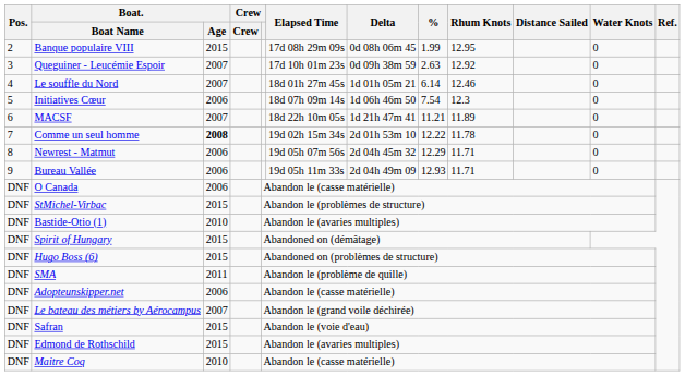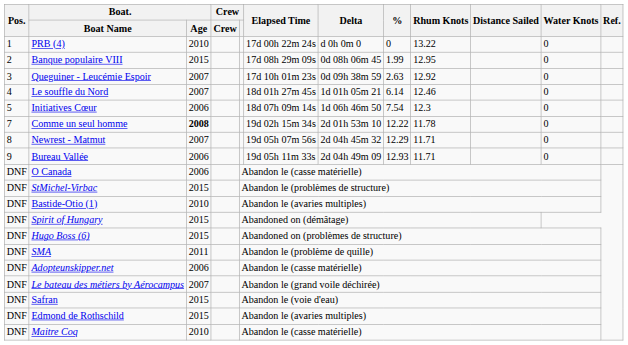 <table class="wikitable sortable">
 <tr>
 <th rowspan=2>Pos.</th>
 <th colspan=2>Boat.</th>
 <th colspan=2>Crew</th>
 <th rowspan=2>Elapsed Time</th>
 <th rowspan=2>Delta</th>
 <th rowspan=2>%</th>
 <th rowspan=2>Rhum Knots</th>
 <th rowspan=2>Distance Sailed</th>
 <th rowspan=2>Water Knots</th>
 <th rowspan=2>Ref.</th>
 </tr>
 <tr>
 <th>Boat Name</th>
 <th>Age</th>
 <th>Crew</th>
 <th></th>
+</tr>
+<tr>
+<td>1</td>
+<td><a href='#'>PRB (4)</a></td>
+<td>2010</td>
+<td> <br> </td>
+<td> <br> </td>
+<td>17d 00h 22m 24s</td>
+<td>d 0h 0m 0</td>
+<td>0</td>
+<td>13.22</td>
+<td></td>
+<td>0</td>
+<td></td>
 </tr>
 <tr>
 <td>2</td>
 <td><a href='#'>Banque populaire VIII</a></td>
 <td>2015</td>
 <td> <br> </td>
 <td> <br> </td>
 <td>17d 08h 29m 09s</td>
 <td>0d 08h 06m 45</td>
 <td>1.99</td>
 <td>12.95</td>
 <td></td>
 <td>0</td>
 <td></td>
 </tr>
 <tr>
 <td>3</td>
 <td><a href='#'>Queguiner - Leucémie Espoir</a></td>
 <td>2007</td>
 <td> <br> </td>
 <td> <br> </td>
 <td>17d 10h 01m 23s</td>
 <td>0d 09h 38m 59</td>
 <td>2.63</td>
 <td>12.92</td>
 <td></td>
 <td>0</td>
 <td></td>
 </tr>
 <tr>
 <td>4</td>
 <td><a href='#'>Le souffle du Nord</a></td>
 <td>2007</td>
 <td> <br> </td>
 <td> <br> </td>
 <td>18d 01h 27m 45s</td>
 <td>1d 01h 05m 21</td>
 <td>6.14</td>
 <td>12.46</td>
 <td></td>
 <td>0</td>
 <td></td>
 </tr>
 <tr>
 <td>5</td>
 <td><a href='#'>Initiatives Cœur</a></td>
 <td>2006</td>
 <td> <br> </td>
 <td> <br> </td>
 <td>18d 07h 09m 14s</td>
 <td>1d 06h 46m 50</td>
 <td>7.54</td>
 <td>12.3</td>
 <td></td>
 <td>0</td>
 <td></td>
 </tr>
 <tr>
-<td>6</td>
-<td><a href='#'>MACSF</a></td>
-<td>2007</td>
-<td> <br> </td>
-<td> <br> </td>
-<td>18d 22h 10m 05s</td>
-<td>1d 21h 47m 41</td>
-<td>11.21</td>
-<td>11.89</td>
-<td></td>
-<td>0</td>
-<td></td>
-</tr>
-<tr>
 <td>7</td>
 <td><a href='#'>Comme un seul homme</a></td>
 <td><strong>2008</strong></td>
 <td> <br> </td>
 <td> <br> </td>
 <td>19d 02h 15m 34s</td>
 <td>2d 01h 53m 10</td>
 <td>12.22</td>
 <td>11.78</td>
 <td></td>
 <td>0</td>
 <td></td>
 </tr>
 <tr>
 <td>8</td>
 <td><a href='#'>Newrest - Matmut</a></td>
-<td>2006</td>
+<td>2007</td>
 <td> <br> </td>
 <td> <br> </td>
 <td>19d 05h 07m 56s</td>
 <td>2d 04h 45m 32</td>
 <td>12.29</td>
 <td>11.71</td>
 <td></td>
 <td>0</td>
 <td></td>
 </tr>
 <tr>
 <td>9</td>
 <td><a href='#'>Bureau Vallée</a></td>
 <td>2006</td>
 <td> <br> </td>
 <td> <br> </td>
 <td>19d 05h 11m 33s</td>
 <td>2d 04h 49m 09</td>
 <td>12.93</td>
 <td>11.71</td>
 <td></td>
 <td>0</td>
 <td></td>
 </tr>
 <tr>
 <td>DNF</td>
 <td><a href='#'>O Canada</a></td>
 <td>2006</td>
 <td><br></td>
 <td colspan=7>Abandon le  (casse matérielle)</td>
 </tr>
 <tr>
 <td>DNF</td>
 <td><em><a href='#'>StMichel-Virbac</a></em></td>
 <td>2015</td>
 <td><br></td>
 <td colspan=7>Abandon le  (problèmes de structure)</td>
 </tr>
 <tr>
 <td>DNF</td>
 <td><a href='#'>Bastide-Otio (1)</a></td>
 <td>2010</td>
 <td><br></td>
 <td colspan=7>Abandon le  (avaries multiples)</td>
 </tr>
 <tr>
 <td>DNF</td>
 <td><em><a href='#'>Spirit of Hungary</a></em></td>
 <td>2015</td>
 <td><br></td>
 <td colspan=6>Abandoned on  (démâtage)</td>
 </tr>
 <tr>
 <td>DNF</td>
 <td><em><a href='#'>Hugo Boss (6)</a></em></td>
 <td>2015</td>
 <td><br></td>
 <td colspan=7>Abandoned on  (problèmes de structure)</td>
 </tr>
 <tr>
 <td>DNF</td>
 <td><em><a href='#'>SMA</a></em></td>
 <td>2011</td>
 <td><br></td>
 <td colspan=7>Abandon le  (problème de quille)</td>
 </tr>
 <tr>
 <td>DNF</td>
 <td><em><a href='#'>Adopteunskipper.net</a></em></td>
 <td>2006</td>
 <td><br></td>
 <td colspan=7>Abandon le  (casse matérielle)</td>
 </tr>
 <tr>
 <td>DNF</td>
 <td><em><a href='#'>Le bateau des métiers by Aérocampus</a></em></td>
 <td>2007</td>
 <td><br></td>
 <td colspan=7>Abandon le  (grand voile déchirée)</td>
 </tr>
 <tr>
 <td>DNF</td>
 <td><a href='#'>Safran</a></td>
 <td>2015</td>
 <td><br></td>
 <td colspan=7>Abandon le  (voie d'eau)</td>
 </tr>
 <tr>
 <td>DNF</td>
 <td><a href='#'>Edmond de Rothschild</a></td>
 <td>2015</td>
 <td><br></td>
 <td colspan=7>Abandon le  (avaries multiples)</td>
 </tr>
 <tr>
 <td>DNF</td>
 <td><em><a href='#'>Maitre Coq</a></em></td>
 <td>2010</td>
 <td><br></td>
 <td colspan=7>Abandon le  (casse matérielle)</td>
 </tr>
 </table>
